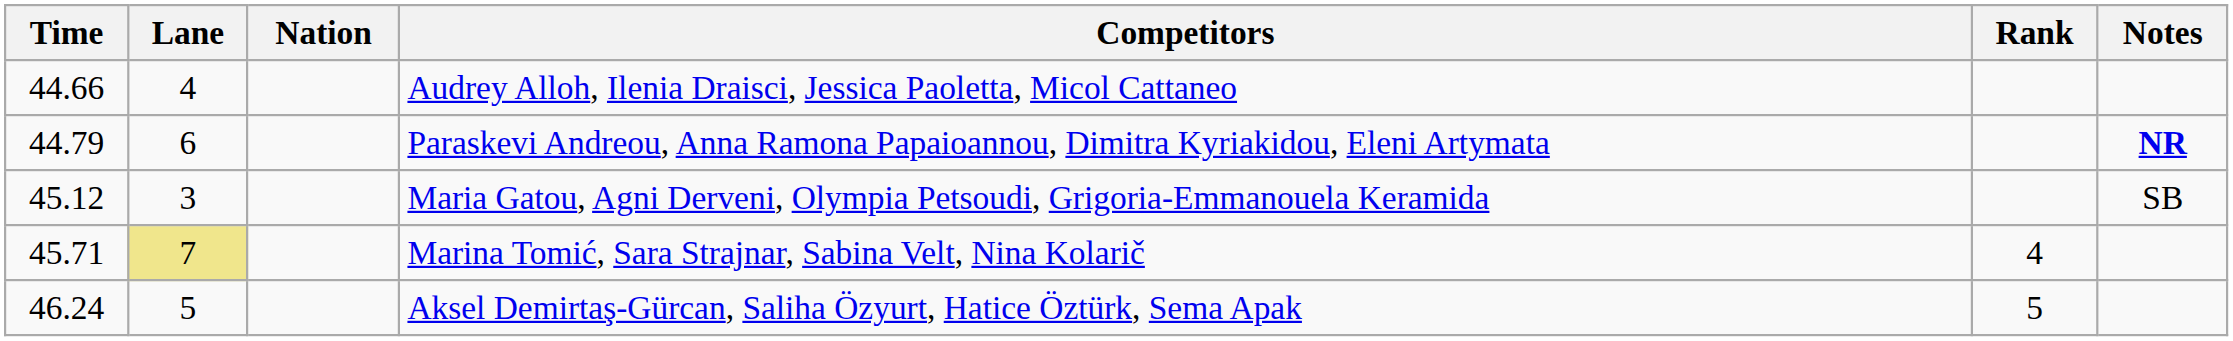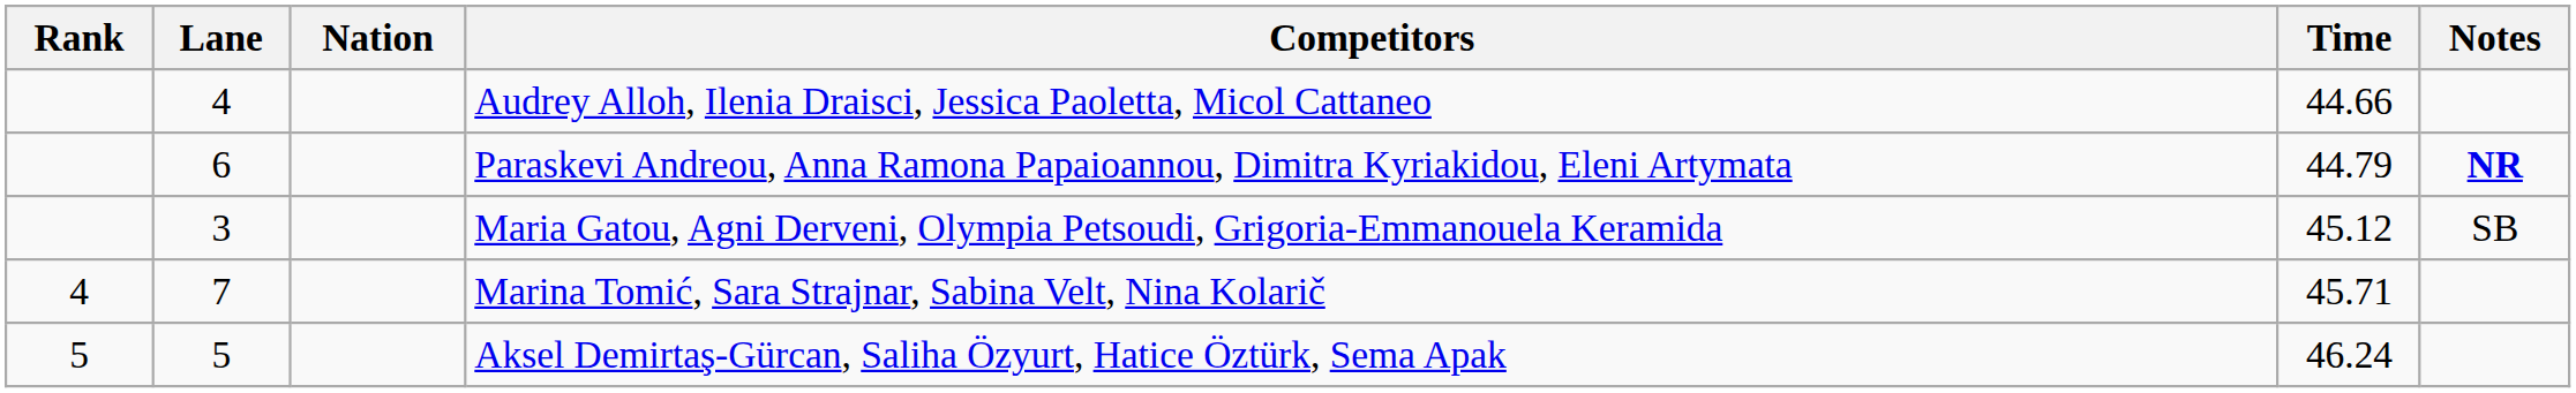 <table class="wikitable sortable" width="80%" style="text-align:center; font-size:95%">
 <tr>
-<th>Time</th>
+<th>Rank</th>
 <th>Lane</th>
 <th>Nation</th>
 <th>Competitors</th>
-<th>Rank</th>
+<th>Time</th>
 <th>Notes</th>
 </tr>
 <tr>
-<td>44.66</td>
+<td></td>
 <td>4</td>
 <td align="left"></td>
 <td align="left"><a href='#'>Audrey Alloh</a>, <a href='#'>Ilenia Draisci</a>, <a href='#'>Jessica Paoletta</a>, <a href='#'>Micol Cattaneo</a></td>
-<td></td>
+<td>44.66</td>
 <td></td>
 </tr>
 <tr>
-<td>44.79</td>
+<td></td>
 <td>6</td>
 <td align="left"></td>
 <td align="left"><a href='#'>Paraskevi Andreou</a>, <a href='#'>Anna Ramona Papaioannou</a>, <a href='#'>Dimitra Kyriakidou</a>, <a href='#'>Eleni Artymata</a></td>
-<td></td>
+<td>44.79</td>
 <td><strong><a href='#'>NR</a></strong></td>
 </tr>
 <tr>
-<td>45.12</td>
+<td></td>
 <td>3</td>
 <td align="left"></td>
 <td align="left"><a href='#'>Maria Gatou</a>, <a href='#'>Agni Derveni</a>, <a href='#'>Olympia Petsoudi</a>, <a href='#'>Grigoria-Emmanouela Keramida</a></td>
-<td></td>
+<td>45.12</td>
 <td>SB</td>
 </tr>
 <tr>
-<td>45.71</td>
-<td style="background: khaki;">7</td>
+<td>4</td>
+<td>7</td>
 <td align="left"></td>
 <td align="left"><a href='#'>Marina Tomić</a>, <a href='#'>Sara Strajnar</a>, <a href='#'>Sabina Velt</a>, <a href='#'>Nina Kolarič</a></td>
-<td>4</td>
+<td>45.71</td>
 <td></td>
 </tr>
 <tr>
-<td>46.24</td>
+<td>5</td>
 <td>5</td>
 <td align="left"></td>
 <td align="left"><a href='#'>Aksel Demirtaş-Gürcan</a>, <a href='#'>Saliha Özyurt</a>, <a href='#'>Hatice Öztürk</a>, <a href='#'>Sema Apak</a></td>
-<td>5</td>
+<td>46.24</td>
 <td></td>
 </tr>
 </table>
